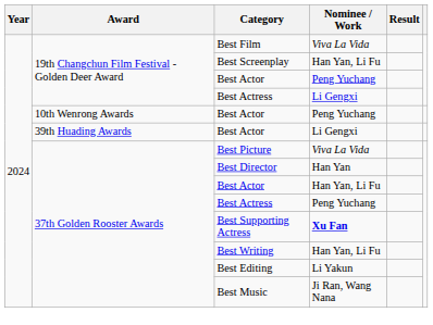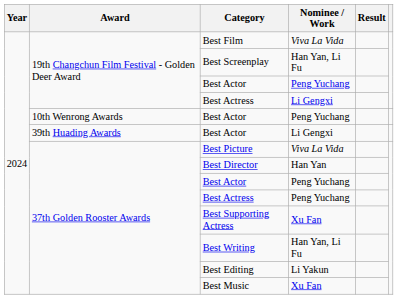 <table class="wikitable sortable">
 <tr>
 <th>Year</th>
 <th>Award</th>
 <th>Category</th>
 <th>Nominee / Work</th>
 <th>Result</th>
 <th scope="col" class="unsortable"></th>
 </tr>
 <tr>
 <td rowspan="14">2024</td>
 <td rowspan="4">19th <a href='#'>Changchun Film Festival</a> - Golden Deer Award</td>
 <td>Best Film</td>
 <td><em>Viva La Vida</em></td>
 <td></td>
 <td rowspan="4" style="text-align:center;"></td>
 </tr>
 <tr>
 <td>Best Screenplay</td>
 <td>Han Yan, Li Fu</td>
 <td></td>
 </tr>
 <tr>
 <td>Best Actor</td>
 <td><a href='#'>Peng Yuchang</a></td>
 <td></td>
 </tr>
 <tr>
 <td>Best Actress</td>
 <td><a href='#'>Li Gengxi</a></td>
 <td></td>
 </tr>
 <tr>
 <td>10th Wenrong Awards</td>
 <td>Best Actor</td>
 <td>Peng Yuchang</td>
 <td></td>
 <td style="text-align:center;"></td>
 </tr>
 <tr>
 <td>39th <a href='#'>Huading Awards</a></td>
 <td>Best Actor</td>
 <td>Li Gengxi</td>
 <td></td>
 <td style="text-align:center;"></td>
 </tr>
 <tr>
 <td rowspan="8"><a href='#'>37th Golden Rooster Awards</a></td>
 <td><a href='#'>Best Picture</a></td>
 <td><em>Viva La Vida</em></td>
 <td></td>
 <td rowspan="8" style="text-align:center;"></td>
 </tr>
 <tr>
 <td><a href='#'>Best Director</a></td>
 <td>Han Yan</td>
 <td></td>
 </tr>
 <tr>
 <td><a href='#'>Best Actor</a></td>
-<td>Han Yan, Li Fu</td>
+<td>Peng Yuchang</td>
 <td></td>
 </tr>
 <tr>
 <td><a href='#'>Best Actress</a></td>
 <td>Peng Yuchang</td>
 <td></td>
 </tr>
 <tr>
 <td><a href='#'>Best Supporting Actress</a></td>
-<td><strong><a href='#'>Xu Fan</a></strong></td>
+<td><a href='#'>Xu Fan</a></td>
 <td></td>
 </tr>
 <tr>
 <td><a href='#'>Best Writing</a></td>
 <td>Han Yan, Li Fu</td>
 <td></td>
 </tr>
 <tr>
 <td>Best Editing</td>
 <td>Li Yakun</td>
 <td></td>
 </tr>
 <tr>
 <td>Best Music</td>
-<td>Ji Ran, Wang Nana</td>
+<td><a href='#'>Xu Fan</a></td>
 <td></td>
 </tr>
 </table>
